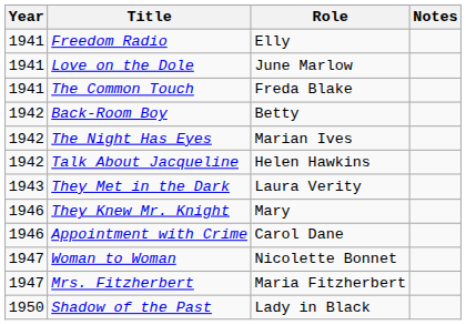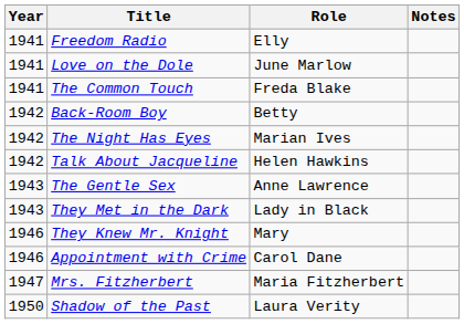 <table class="wikitable">
 <tr>
 <th>Year</th>
 <th>Title</th>
 <th>Role</th>
 <th>Notes</th>
 </tr>
 <tr>
 <td>1941</td>
 <td><em><a href='#'>Freedom Radio</a></em></td>
 <td>Elly</td>
 <td></td>
 </tr>
 <tr>
 <td>1941</td>
 <td><em><a href='#'>Love on the Dole</a></em></td>
 <td>June Marlow</td>
 <td></td>
 </tr>
 <tr>
 <td>1941</td>
 <td><em><a href='#'>The Common Touch</a></em></td>
 <td>Freda Blake</td>
 <td></td>
 </tr>
 <tr>
 <td>1942</td>
 <td><em><a href='#'>Back-Room Boy</a></em></td>
 <td>Betty</td>
 <td></td>
 </tr>
 <tr>
 <td>1942</td>
 <td><em><a href='#'>The Night Has Eyes</a></em></td>
 <td>Marian Ives</td>
 <td></td>
 </tr>
 <tr>
 <td>1942</td>
 <td><em><a href='#'>Talk About Jacqueline</a></em></td>
 <td>Helen Hawkins</td>
 <td></td>
 </tr>
 <tr>
 <td>1943</td>
+<td><em><a href='#'>The Gentle Sex</a></em></td>
+<td>Anne Lawrence</td>
+<td></td>
+</tr>
+<tr>
+<td>1943</td>
 <td><em><a href='#'>They Met in the Dark</a></em></td>
-<td>Laura Verity</td>
+<td>Lady in Black</td>
 <td></td>
 </tr>
 <tr>
 <td>1946</td>
 <td><em><a href='#'>They Knew Mr. Knight</a></em></td>
 <td>Mary</td>
 <td></td>
 </tr>
 <tr>
 <td>1946</td>
 <td><em><a href='#'>Appointment with Crime</a></em></td>
 <td>Carol Dane</td>
 <td></td>
 </tr>
 <tr>
 <td>1947</td>
-<td><em><a href='#'>Woman to Woman</a></em></td>
-<td>Nicolette Bonnet</td>
-<td></td>
-</tr>
-<tr>
-<td>1947</td>
 <td><em><a href='#'>Mrs. Fitzherbert</a></em></td>
 <td>Maria Fitzherbert</td>
 <td></td>
 </tr>
 <tr>
 <td>1950</td>
 <td><em><a href='#'>Shadow of the Past</a></em></td>
-<td>Lady in Black</td>
+<td>Laura Verity</td>
 <td></td>
 </tr>
 </table>
